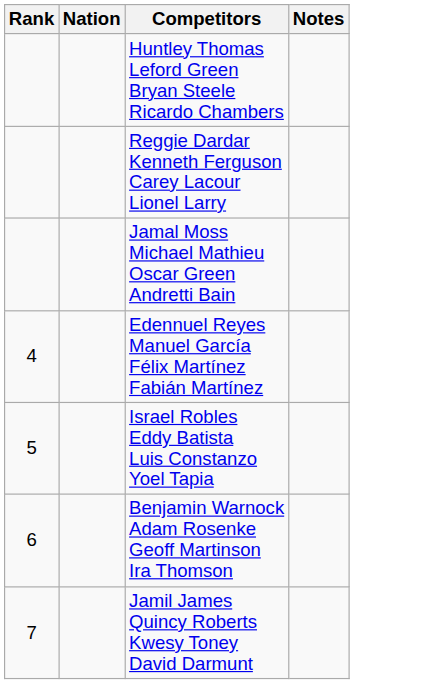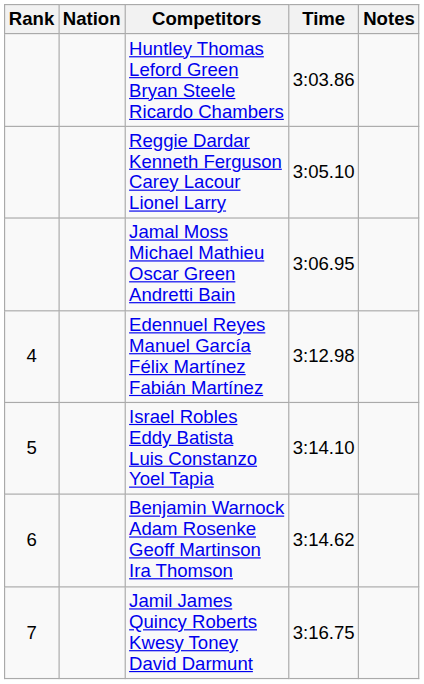 <table class="wikitable sortable" style="text-align:center">
 <tr>
 <th>Rank</th>
 <th>Nation</th>
 <th>Competitors</th>
+<th>Time</th>
 <th>Notes</th>
 </tr>
 <tr>
 <td align=center></td>
 <td align=left></td>
 <td align=left><a href='#'>Huntley Thomas</a><br><a href='#'>Leford Green</a><br><a href='#'>Bryan Steele</a><br><a href='#'>Ricardo Chambers</a></td>
+<td>3:03.86</td>
 <td></td>
 </tr>
 <tr>
 <td align=center></td>
 <td align=left></td>
 <td align=left><a href='#'>Reggie Dardar</a><br><a href='#'>Kenneth Ferguson</a><br><a href='#'>Carey Lacour</a><br><a href='#'>Lionel Larry</a></td>
+<td>3:05.10</td>
 <td></td>
 </tr>
 <tr>
 <td align=center></td>
 <td align=left></td>
 <td align=left><a href='#'>Jamal Moss</a><br><a href='#'>Michael Mathieu</a><br><a href='#'>Oscar Green</a><br><a href='#'>Andretti Bain</a></td>
+<td>3:06.95</td>
 <td></td>
 </tr>
 <tr>
 <td align=center>4</td>
 <td align=left></td>
 <td align=left><a href='#'>Edennuel Reyes</a><br><a href='#'>Manuel García</a><br><a href='#'>Félix Martínez</a><br><a href='#'>Fabián Martínez</a></td>
+<td>3:12.98</td>
 <td></td>
 </tr>
 <tr>
 <td align=center>5</td>
 <td align=left></td>
 <td align=left><a href='#'>Israel Robles</a><br><a href='#'>Eddy Batista</a><br><a href='#'>Luis Constanzo</a><br><a href='#'>Yoel Tapia</a></td>
+<td>3:14.10</td>
 <td></td>
 </tr>
 <tr>
 <td align=center>6</td>
 <td align=left></td>
 <td align=left><a href='#'>Benjamin Warnock</a><br><a href='#'>Adam Rosenke</a><br><a href='#'>Geoff Martinson</a><br><a href='#'>Ira Thomson</a></td>
+<td>3:14.62</td>
 <td></td>
 </tr>
 <tr>
 <td align=center>7</td>
 <td align=left></td>
 <td align=left><a href='#'>Jamil James</a><br><a href='#'>Quincy Roberts</a><br><a href='#'>Kwesy Toney</a><br><a href='#'>David Darmunt</a></td>
+<td>3:16.75</td>
 <td></td>
 </tr>
 </table>
